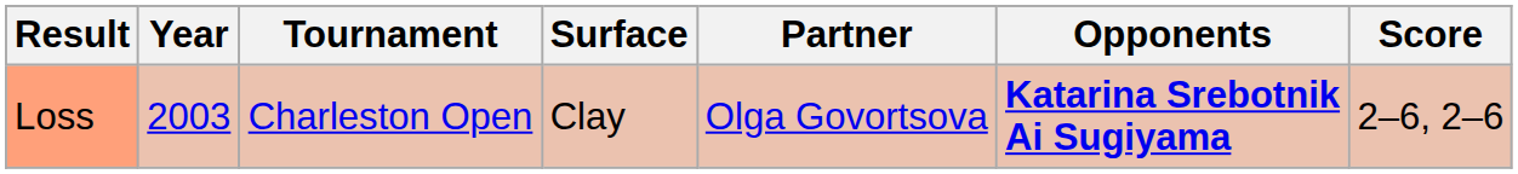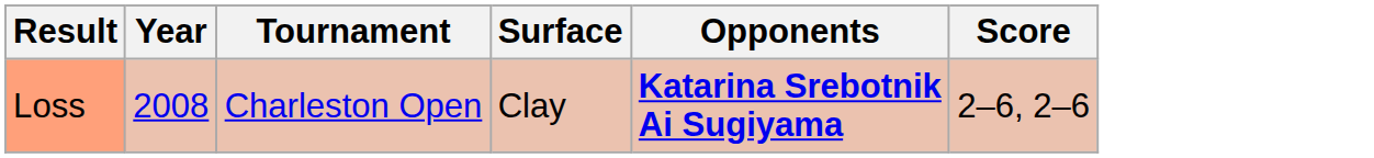 <table class="wikitable sortable">
 <tr>
 <th>Result</th>
 <th>Year</th>
 <th>Tournament</th>
 <th>Surface</th>
-<th>Partner</th>
 <th>Opponents</th>
 <th>Score</th>
 </tr>
 <tr bgcolor=ebc2af>
 <td bgcolor=ffa07a>Loss</td>
-<td><a href='#'>2003</a></td>
+<td><a href='#'>2008</a></td>
 <td><a href='#'>Charleston Open</a></td>
 <td>Clay</td>
-<td> <a href='#'>Olga Govortsova</a></td>
 <td><strong> <a href='#'>Katarina Srebotnik</a> <br>  <a href='#'>Ai Sugiyama</a></strong></td>
 <td>2–6, 2–6</td>
 </tr>
 </table>
